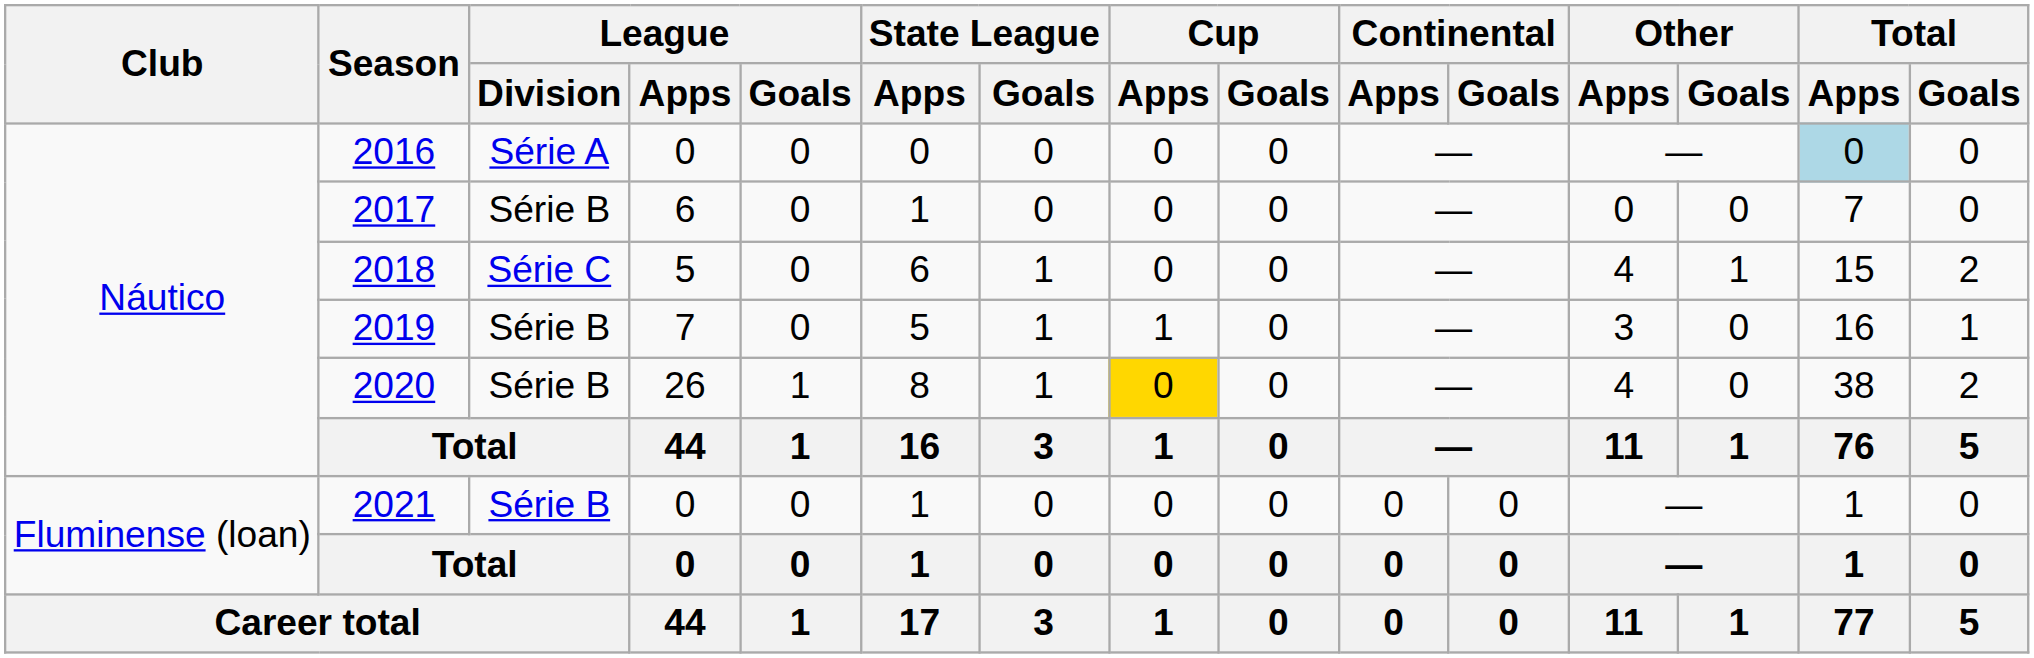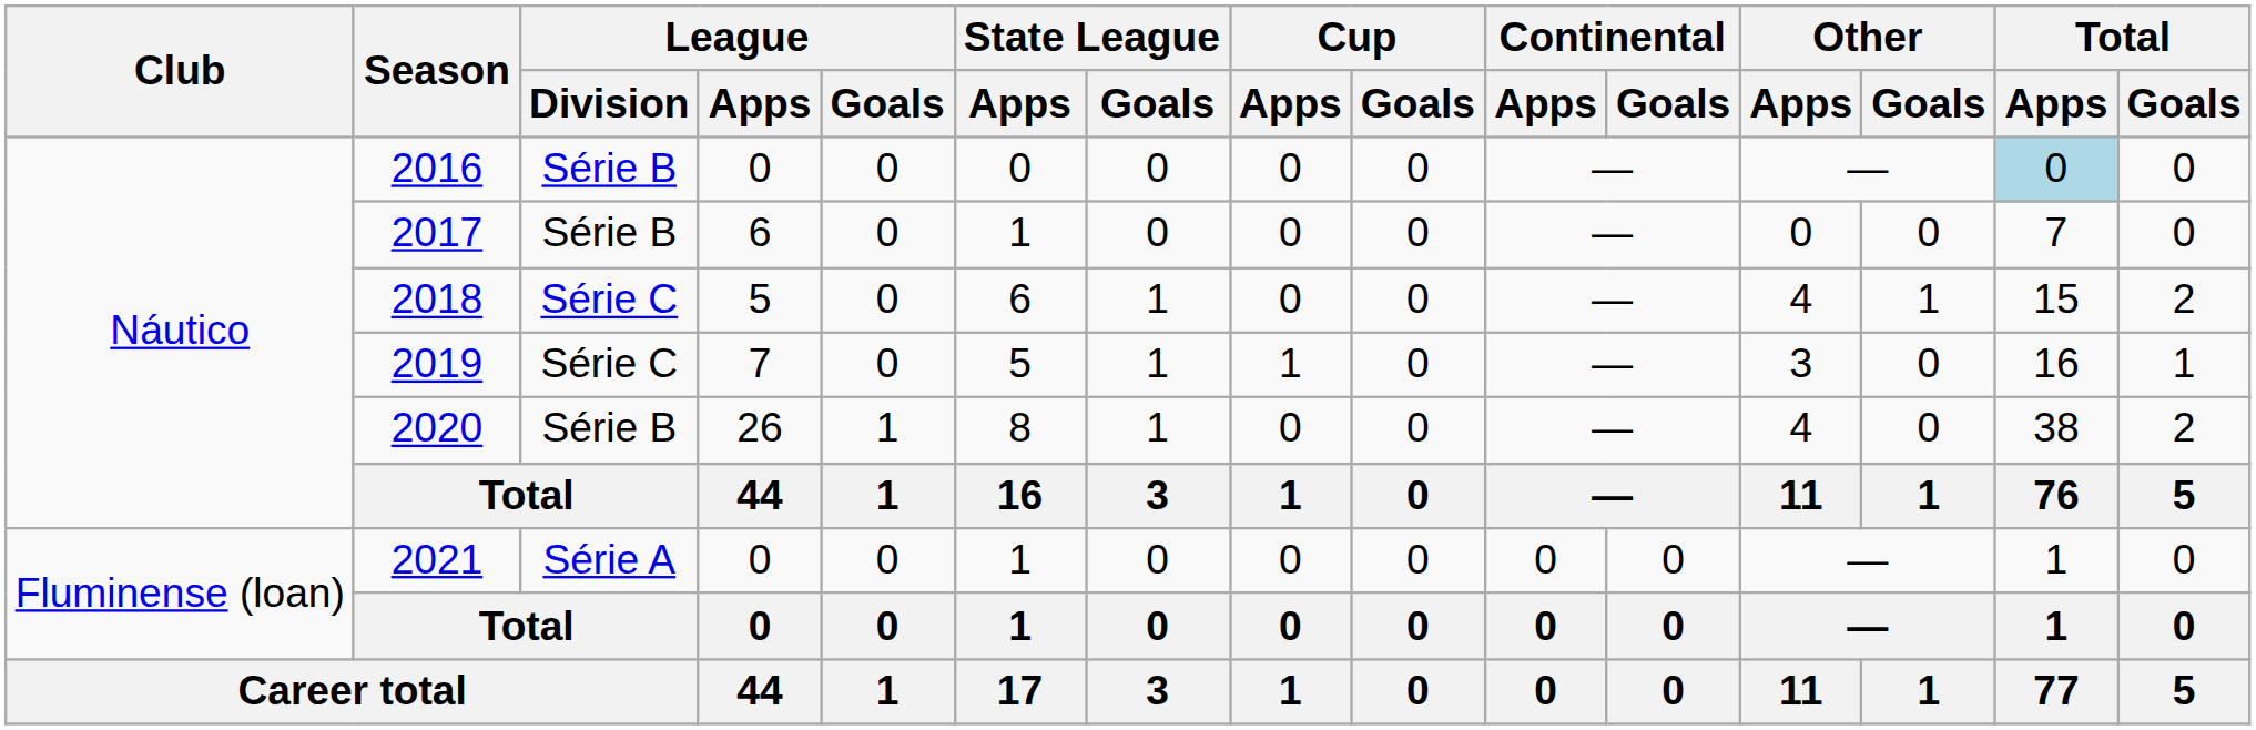 <table class="wikitable" style="text-align: center;">
 <tr>
 <th rowspan="2">Club</th>
 <th rowspan="2">Season</th>
 <th colspan="3">League</th>
 <th colspan="2">State League</th>
 <th colspan="2">Cup</th>
 <th colspan="2">Continental</th>
 <th colspan="2">Other</th>
 <th colspan="2">Total</th>
 </tr>
 <tr>
 <th>Division</th>
 <th>Apps</th>
 <th>Goals</th>
 <th>Apps</th>
 <th>Goals</th>
 <th>Apps</th>
 <th>Goals</th>
 <th>Apps</th>
 <th>Goals</th>
 <th>Apps</th>
 <th>Goals</th>
 <th>Apps</th>
 <th>Goals</th>
 </tr>
 <tr>
 <td rowspan="6" valign="center"><a href='#'>Náutico</a></td>
 <td><a href='#'>2016</a></td>
-<td><a href='#'>Série A</a></td>
+<td><a href='#'>Série B</a></td>
 <td>0</td>
 <td>0</td>
 <td>0</td>
 <td>0</td>
 <td>0</td>
 <td>0</td>
 <td colspan="2">—</td>
 <td colspan="2">—</td>
 <td style="background: lightblue;">0</td>
 <td>0</td>
 </tr>
 <tr>
 <td><a href='#'>2017</a></td>
 <td>Série B</td>
 <td>6</td>
 <td>0</td>
 <td>1</td>
 <td>0</td>
 <td>0</td>
 <td>0</td>
 <td colspan="2">—</td>
 <td>0</td>
 <td>0</td>
 <td>7</td>
 <td>0</td>
 </tr>
 <tr>
 <td><a href='#'>2018</a></td>
 <td><a href='#'>Série C</a></td>
 <td>5</td>
 <td>0</td>
 <td>6</td>
 <td>1</td>
 <td>0</td>
 <td>0</td>
 <td colspan="2">—</td>
 <td>4</td>
 <td>1</td>
 <td>15</td>
 <td>2</td>
 </tr>
 <tr>
 <td><a href='#'>2019</a></td>
-<td>Série B</td>
+<td>Série C</td>
 <td>7</td>
 <td>0</td>
 <td>5</td>
 <td>1</td>
 <td>1</td>
 <td>0</td>
 <td colspan="2">—</td>
 <td>3</td>
 <td>0</td>
 <td>16</td>
 <td>1</td>
 </tr>
 <tr>
 <td><a href='#'>2020</a></td>
 <td>Série B</td>
 <td>26</td>
 <td>1</td>
 <td>8</td>
 <td>1</td>
-<td style="background: gold;">0</td>
+<td>0</td>
 <td>0</td>
 <td colspan="2">—</td>
 <td>4</td>
 <td>0</td>
 <td>38</td>
 <td>2</td>
 </tr>
 <tr>
 <th colspan="2">Total</th>
 <th>44</th>
 <th>1</th>
 <th>16</th>
 <th>3</th>
 <th>1</th>
 <th>0</th>
 <th colspan="2">—</th>
 <th>11</th>
 <th>1</th>
 <th>76</th>
 <th>5</th>
 </tr>
 <tr>
 <td rowspan="2" valign="center"><a href='#'>Fluminense</a> (loan)</td>
 <td><a href='#'>2021</a></td>
-<td><a href='#'>Série B</a></td>
+<td><a href='#'>Série A</a></td>
 <td>0</td>
 <td>0</td>
 <td>1</td>
 <td>0</td>
 <td>0</td>
 <td>0</td>
 <td>0</td>
 <td>0</td>
 <td colspan="2">—</td>
 <td>1</td>
 <td>0</td>
 </tr>
 <tr>
 <th colspan="2">Total</th>
 <th>0</th>
 <th>0</th>
 <th>1</th>
 <th>0</th>
 <th>0</th>
 <th>0</th>
 <th>0</th>
 <th>0</th>
 <th colspan="2">—</th>
 <th>1</th>
 <th>0</th>
 </tr>
 <tr>
 <th colspan="3"><strong>Career total</strong></th>
 <th>44</th>
 <th>1</th>
 <th>17</th>
 <th>3</th>
 <th>1</th>
 <th>0</th>
 <th>0</th>
 <th>0</th>
 <th>11</th>
 <th>1</th>
 <th>77</th>
 <th>5</th>
 </tr>
 </table>
